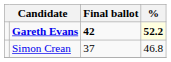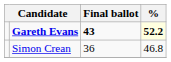 <table class="wikitable">
 <tr>
 <th colspan="2">Candidate</th>
 <th>Final ballot</th>
 <th>%</th>
 </tr>
 <tr>
 <td></td>
 <td><strong><a href='#'>Gareth Evans</a></strong></td>
-<td><strong>42</strong></td>
+<td><strong>43</strong></td>
 <td style="background: lightyellow;"><strong>52.2</strong></td>
 </tr>
 <tr>
 <td></td>
 <td><a href='#'>Simon Crean</a></td>
-<td>37</td>
+<td>36</td>
 <td>46.8</td>
 </tr>
 <tr>
 </tr>
 </table>
